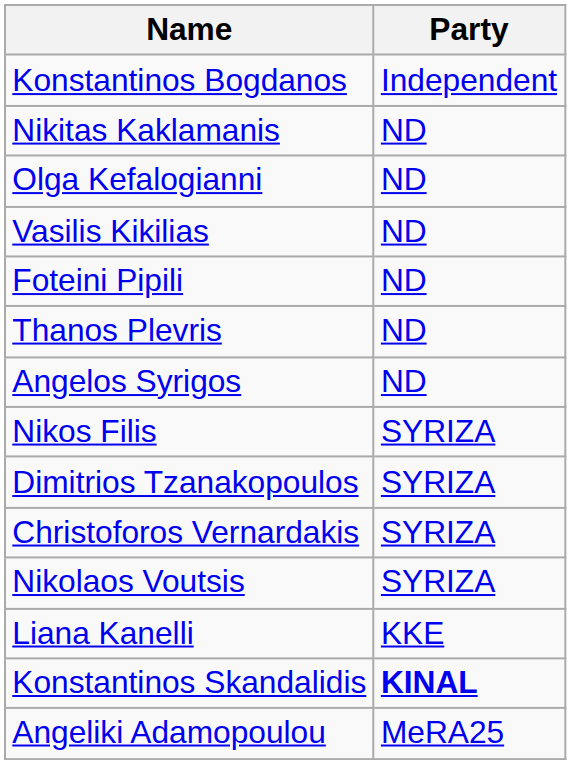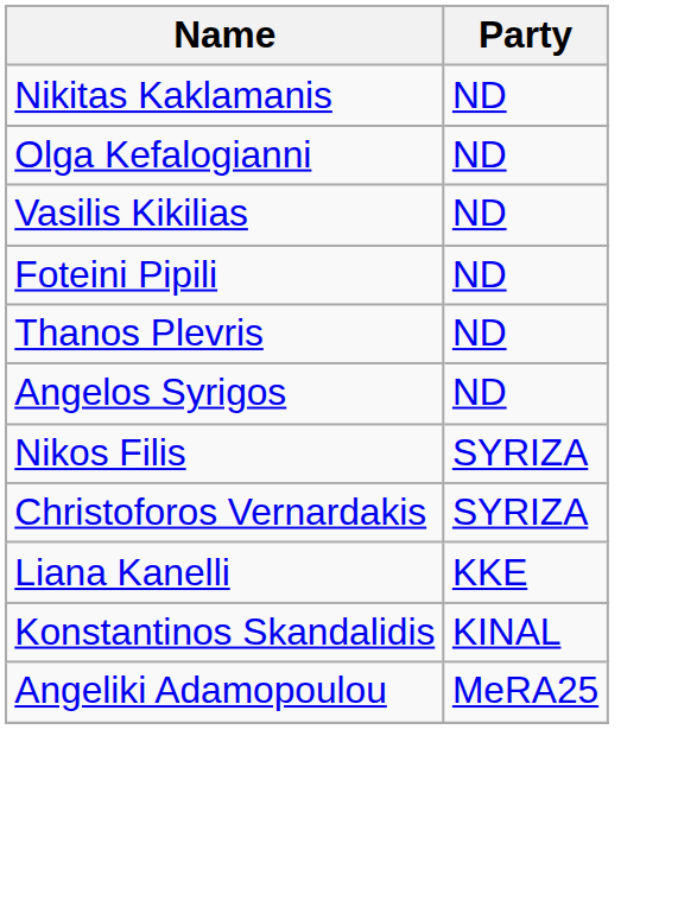 <table class="wikitable sortable" border="1">
 <tr>
 <th>Name</th>
 <th>Party</th>
-</tr>
-<tr>
-<td data-sort-value="Bogdanos"><a href='#'>Konstantinos Bogdanos</a></td>
-<td><a href='#'>Independent</a></td>
 </tr>
 <tr>
 <td data-sort-value="Kaklamanis"><a href='#'>Nikitas Kaklamanis</a></td>
 <td><a href='#'>ND</a></td>
 </tr>
 <tr>
 <td data-sort-value="Kefalogianni"><a href='#'>Olga Kefalogianni</a></td>
 <td><a href='#'>ND</a></td>
 </tr>
 <tr>
 <td data-sort-value="Kikilias"><a href='#'>Vasilis Kikilias</a></td>
 <td><a href='#'>ND</a></td>
 </tr>
 <tr>
 <td data-sort-value="Pipili"><a href='#'>Foteini Pipili</a></td>
 <td><a href='#'>ND</a></td>
 </tr>
 <tr>
 <td data-sort-value="Plevris"><a href='#'>Thanos Plevris</a></td>
 <td><a href='#'>ND</a></td>
 </tr>
 <tr>
 <td data-sort-value="Syrigos"><a href='#'>Angelos Syrigos</a></td>
 <td><a href='#'>ND</a></td>
 </tr>
 <tr>
 <td data-sort-value="Filis"><a href='#'>Nikos Filis</a></td>
 <td><a href='#'>SYRIZA</a></td>
 </tr>
 <tr>
-<td data-sort-value="Tzanakopoulos"><a href='#'>Dimitrios Tzanakopoulos</a></td>
-<td><a href='#'>SYRIZA</a></td>
-</tr>
-<tr>
 <td data-sort-value="Vernardakis"><a href='#'>Christoforos Vernardakis</a></td>
-<td><a href='#'>SYRIZA</a></td>
-</tr>
-<tr>
-<td data-sort-value="Voutsis"><a href='#'>Nikolaos Voutsis</a></td>
 <td><a href='#'>SYRIZA</a></td>
 </tr>
 <tr>
 <td data-sort-value="Kanelli"><a href='#'>Liana Kanelli</a></td>
 <td><a href='#'>KKE</a></td>
 </tr>
 <tr>
 <td data-sort-value="Skandalidis"><a href='#'>Konstantinos Skandalidis</a></td>
-<td><strong><a href='#'>KINAL</a></strong></td>
+<td><a href='#'>KINAL</a></td>
 </tr>
 <tr>
 <td data-sort-value="Adamopoulou"><a href='#'>Angeliki Adamopoulou</a></td>
 <td><a href='#'>MeRA25</a></td>
 </tr>
 <tr>
 </tr>
 </table>
